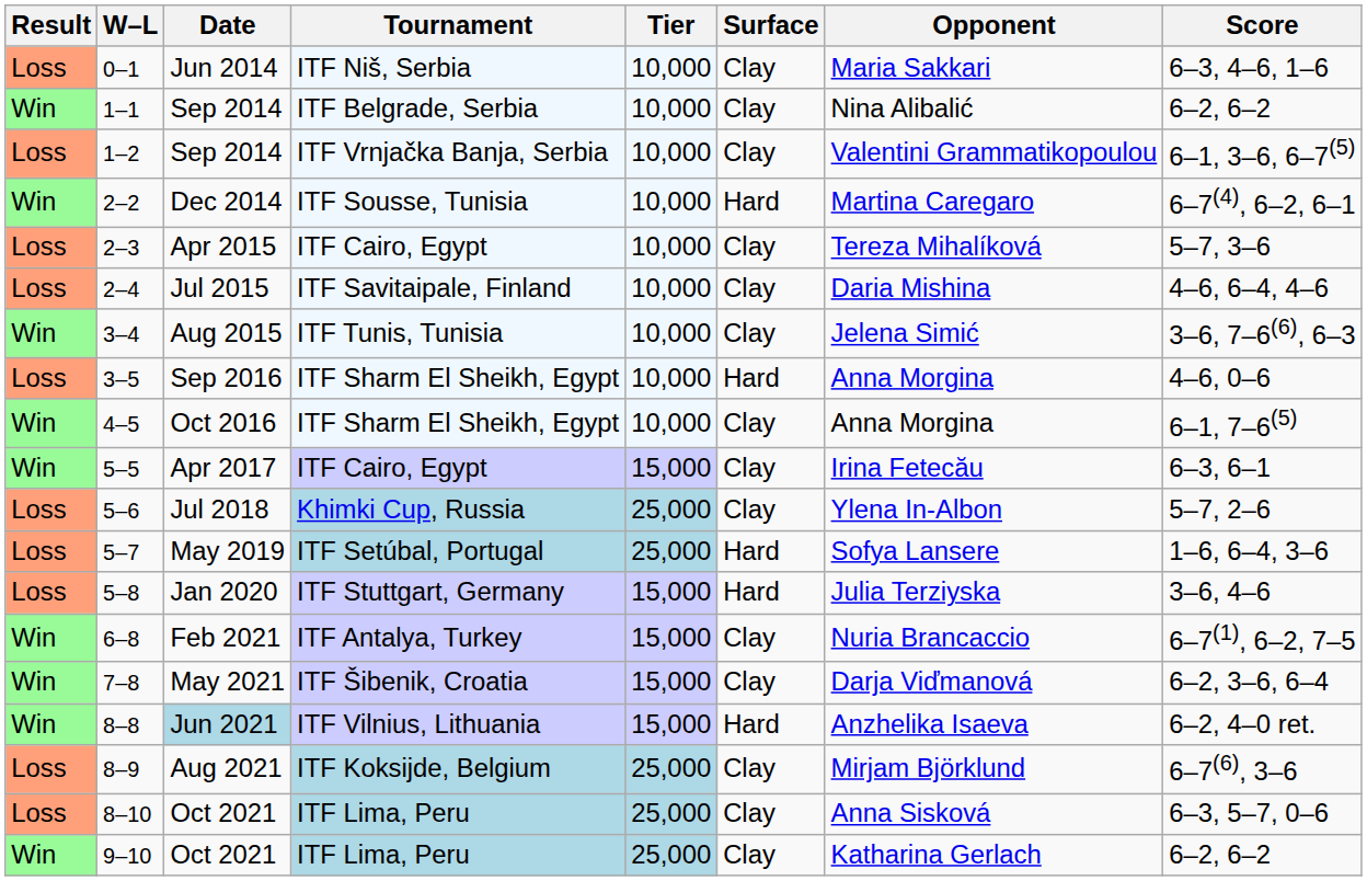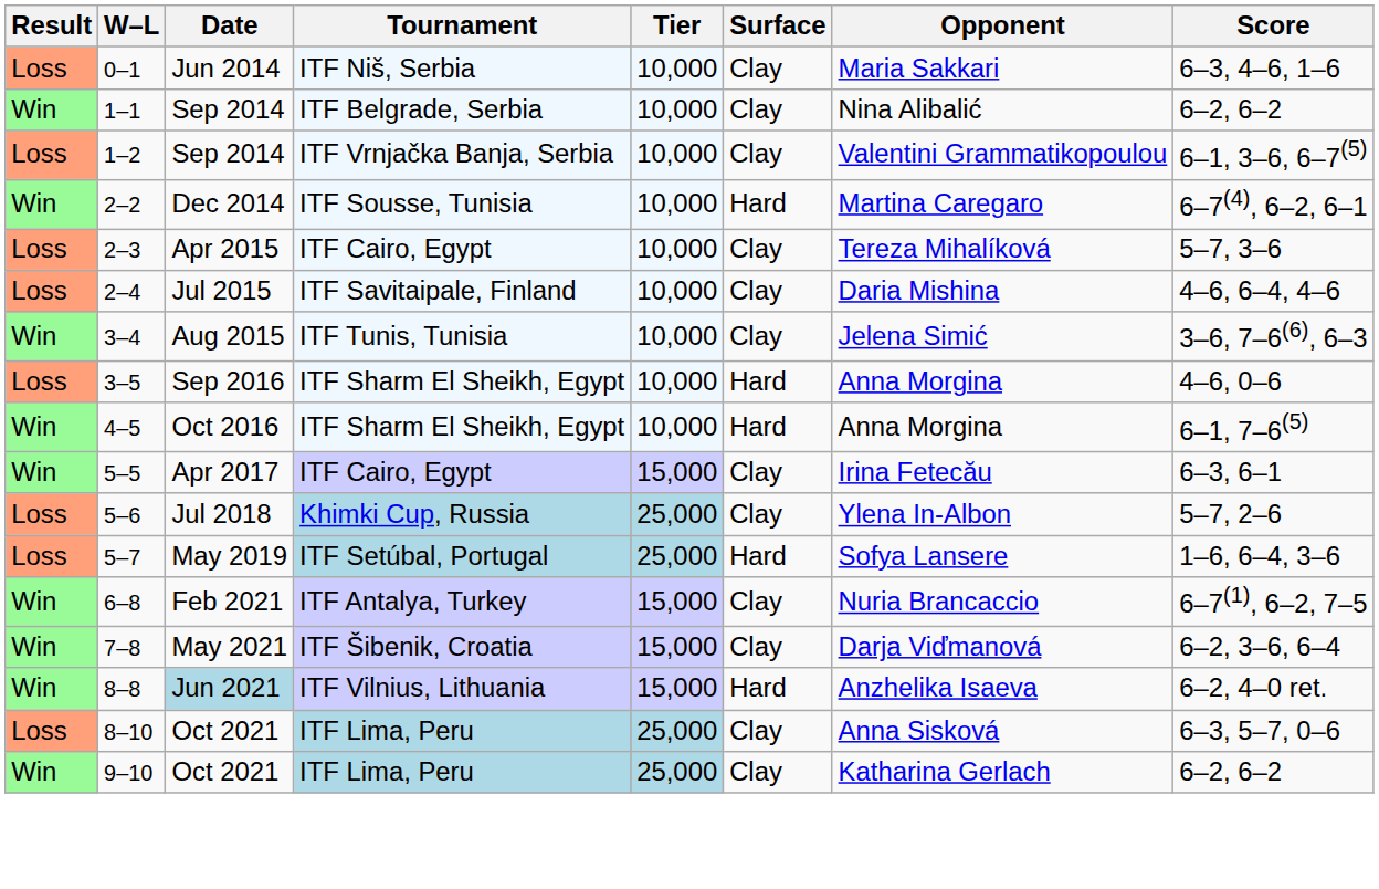 <table class="sortable wikitable">
 <tr>
 <th>Result</th>
 <th class="unsortable">W–L</th>
 <th>Date</th>
 <th>Tournament</th>
 <th>Tier</th>
 <th>Surface</th>
 <th>Opponent</th>
 <th class="unsortable">Score</th>
 </tr>
 <tr>
 <td style="background:#ffa07a;">Loss</td>
 <td><small>0–1</small></td>
 <td>Jun 2014</td>
 <td style="background:#f0f8ff;">ITF Niš, Serbia</td>
 <td style="background:#f0f8ff;">10,000</td>
 <td>Clay</td>
 <td> <a href='#'>Maria Sakkari</a></td>
 <td>6–3, 4–6, 1–6</td>
 </tr>
 <tr>
 <td style="background:#98fb98;">Win</td>
 <td><small>1–1</small></td>
 <td>Sep 2014</td>
 <td style="background:#f0f8ff;">ITF Belgrade, Serbia</td>
 <td style="background:#f0f8ff;">10,000</td>
 <td>Clay</td>
 <td> Nina Alibalić</td>
 <td>6–2, 6–2</td>
 </tr>
 <tr>
 <td style="background:#ffa07a;">Loss</td>
 <td><small>1–2</small></td>
 <td>Sep 2014</td>
 <td style="background:#f0f8ff;">ITF Vrnjačka Banja, Serbia</td>
 <td style="background:#f0f8ff;">10,000</td>
 <td>Clay</td>
 <td> <a href='#'>Valentini Grammatikopoulou</a></td>
 <td>6–1, 3–6, 6–7<sup>(5)</sup></td>
 </tr>
 <tr>
 <td style="background:#98fb98;">Win</td>
 <td><small>2–2</small></td>
 <td>Dec 2014</td>
 <td style="background:#f0f8ff;">ITF Sousse, Tunisia</td>
 <td style="background:#f0f8ff;">10,000</td>
 <td>Hard</td>
 <td> <a href='#'>Martina Caregaro</a></td>
 <td>6–7<sup>(4)</sup>, 6–2, 6–1</td>
 </tr>
 <tr>
 <td style="background:#ffa07a;">Loss</td>
 <td><small>2–3</small></td>
 <td>Apr 2015</td>
 <td style="background:#f0f8ff;">ITF Cairo, Egypt</td>
 <td style="background:#f0f8ff;">10,000</td>
 <td>Clay</td>
 <td> <a href='#'>Tereza Mihalíková</a></td>
 <td>5–7, 3–6</td>
 </tr>
 <tr>
 <td style="background:#ffa07a;">Loss</td>
 <td><small>2–4</small></td>
 <td>Jul 2015</td>
 <td style="background:#f0f8ff;">ITF Savitaipale, Finland</td>
 <td style="background:#f0f8ff;">10,000</td>
 <td>Clay</td>
 <td> <a href='#'>Daria Mishina</a></td>
 <td>4–6, 6–4, 4–6</td>
 </tr>
 <tr>
 <td style="background:#98fb98;">Win</td>
 <td><small>3–4</small></td>
 <td>Aug 2015</td>
 <td style="background:#f0f8ff;">ITF Tunis, Tunisia</td>
 <td style="background:#f0f8ff;">10,000</td>
 <td>Clay</td>
 <td> <a href='#'>Jelena Simić</a></td>
 <td>3–6, 7–6<sup>(6)</sup>, 6–3</td>
 </tr>
 <tr>
 <td style="background:#ffa07a;">Loss</td>
 <td><small>3–5</small></td>
 <td>Sep 2016</td>
 <td style="background:#f0f8ff;">ITF Sharm El Sheikh, Egypt</td>
 <td style="background:#f0f8ff;">10,000</td>
 <td>Hard</td>
 <td> <a href='#'>Anna Morgina</a></td>
 <td>4–6, 0–6</td>
 </tr>
 <tr>
 <td style="background:#98fb98;">Win</td>
 <td><small>4–5</small></td>
 <td>Oct 2016</td>
 <td style="background:#f0f8ff;">ITF Sharm El Sheikh, Egypt</td>
 <td style="background:#f0f8ff;">10,000</td>
-<td>Clay</td>
+<td>Hard</td>
 <td> Anna Morgina</td>
 <td>6–1, 7–6<sup>(5)</sup></td>
 </tr>
 <tr>
 <td style="background:#98fb98;">Win</td>
 <td><small>5–5</small></td>
 <td>Apr 2017</td>
 <td style="background:#ccf;">ITF Cairo, Egypt</td>
 <td style="background:#ccf;">15,000</td>
 <td>Clay</td>
 <td> <a href='#'>Irina Fetecău</a></td>
 <td>6–3, 6–1</td>
 </tr>
 <tr>
 <td style="background:#ffa07a;">Loss</td>
 <td><small>5–6</small></td>
 <td>Jul 2018</td>
 <td style="background:lightblue;"><a href='#'>Khimki Cup</a>, Russia</td>
 <td style="background:lightblue;">25,000</td>
 <td>Clay</td>
 <td> <a href='#'>Ylena In-Albon</a></td>
 <td>5–7, 2–6</td>
 </tr>
 <tr>
 <td style="background:#ffa07a;">Loss</td>
 <td><small>5–7</small></td>
 <td>May 2019</td>
 <td style="background:lightblue;">ITF Setúbal, Portugal</td>
 <td style="background:lightblue;">25,000</td>
 <td>Hard</td>
 <td> <a href='#'>Sofya Lansere</a></td>
 <td>1–6, 6–4, 3–6</td>
 </tr>
 <tr>
-<td style="background:#ffa07a;">Loss</td>
-<td><small>5–8</small></td>
-<td>Jan 2020</td>
-<td style="background:#ccf;">ITF Stuttgart, Germany</td>
-<td style="background:#ccf;">15,000</td>
-<td>Hard</td>
-<td> <a href='#'>Julia Terziyska</a></td>
-<td>3–6, 4–6</td>
-</tr>
-<tr>
 <td style="background:#98fb98;">Win</td>
 <td><small>6–8</small></td>
 <td>Feb 2021</td>
 <td style="background:#ccf;">ITF Antalya, Turkey</td>
 <td style="background:#ccf;">15,000</td>
 <td>Clay</td>
 <td> <a href='#'>Nuria Brancaccio</a></td>
 <td>6–7<sup>(1)</sup>, 6–2, 7–5</td>
 </tr>
 <tr>
 <td style="background:#98fb98;">Win</td>
 <td><small>7–8</small></td>
 <td>May 2021</td>
 <td style="background:#ccf;">ITF Šibenik, Croatia</td>
 <td style="background:#ccf;">15,000</td>
 <td>Clay</td>
 <td> <a href='#'>Darja Viďmanová</a></td>
 <td>6–2, 3–6, 6–4</td>
 </tr>
 <tr>
 <td style="background:#98fb98;">Win</td>
 <td><small>8–8</small></td>
 <td style="background: lightblue;">Jun 2021</td>
 <td style="background:#ccf;">ITF Vilnius, Lithuania</td>
 <td style="background:#ccf;">15,000</td>
 <td>Hard</td>
 <td> <a href='#'>Anzhelika Isaeva</a></td>
 <td>6–2, 4–0 ret.</td>
 </tr>
 <tr>
-<td style="background:#ffa07a;">Loss</td>
-<td><small>8–9</small></td>
-<td>Aug 2021</td>
-<td style="background:lightblue;">ITF Koksijde, Belgium</td>
-<td style="background:lightblue;">25,000</td>
-<td>Clay</td>
-<td> <a href='#'>Mirjam Björklund</a></td>
-<td>6–7<sup>(6)</sup>, 3–6</td>
-</tr>
-<tr>
 <td bgcolor=ffa07a>Loss</td>
 <td><small>8–10</small></td>
 <td>Oct 2021</td>
 <td style="background:lightblue;">ITF Lima, Peru</td>
 <td style="background:lightblue;">25,000</td>
 <td>Clay</td>
 <td> <a href='#'>Anna Sisková</a></td>
 <td>6–3, 5–7, 0–6</td>
 </tr>
 <tr>
 <td bgcolor=98FB98>Win</td>
 <td><small>9–10</small></td>
 <td>Oct 2021</td>
 <td style="background:lightblue;">ITF Lima, Peru</td>
 <td style="background:lightblue;">25,000</td>
 <td>Clay</td>
 <td> <a href='#'>Katharina Gerlach</a></td>
 <td>6–2, 6–2</td>
 </tr>
 </table>
